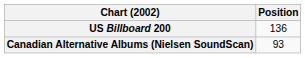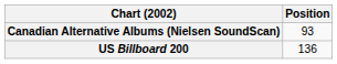 <table class="wikitable plainrowheaders" style="text-align:center">
 <tr>
 <th scope="col">Chart (2002)</th>
 <th scope="col">Position</th>
 </tr>
 <tr>
+<th scope="row">Canadian Alternative Albums (Nielsen SoundScan)</th>
+<td>93</td>
+</tr>
+<tr>
 <th scope="row">US <em>Billboard</em> 200</th>
 <td style="text-align:center;">136</td>
 </tr>
-<tr>
-<th scope="row">Canadian Alternative Albums (Nielsen SoundScan)</th>
-<td>93</td>
-</tr>
 </table>
